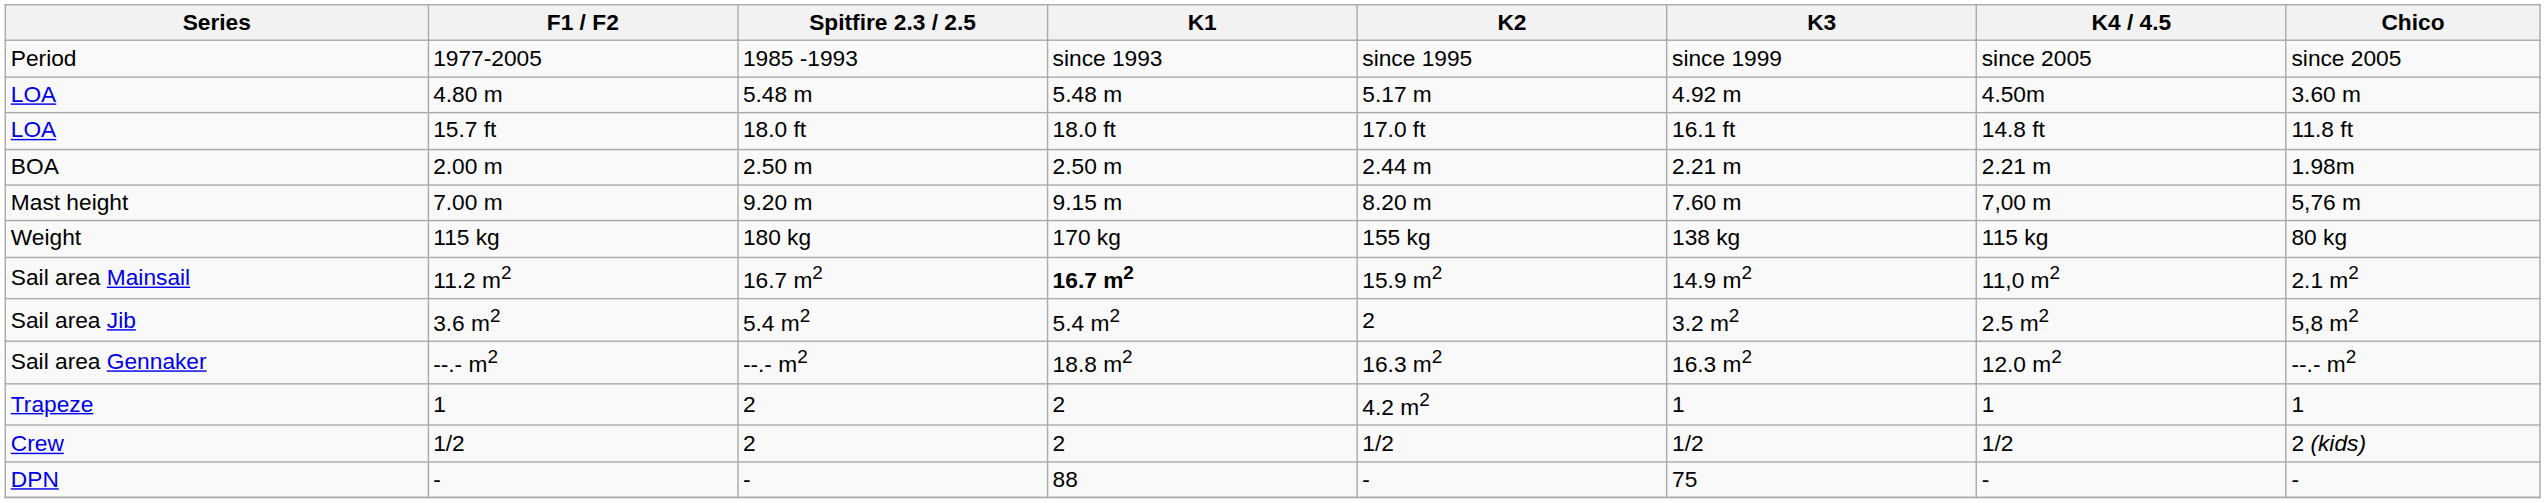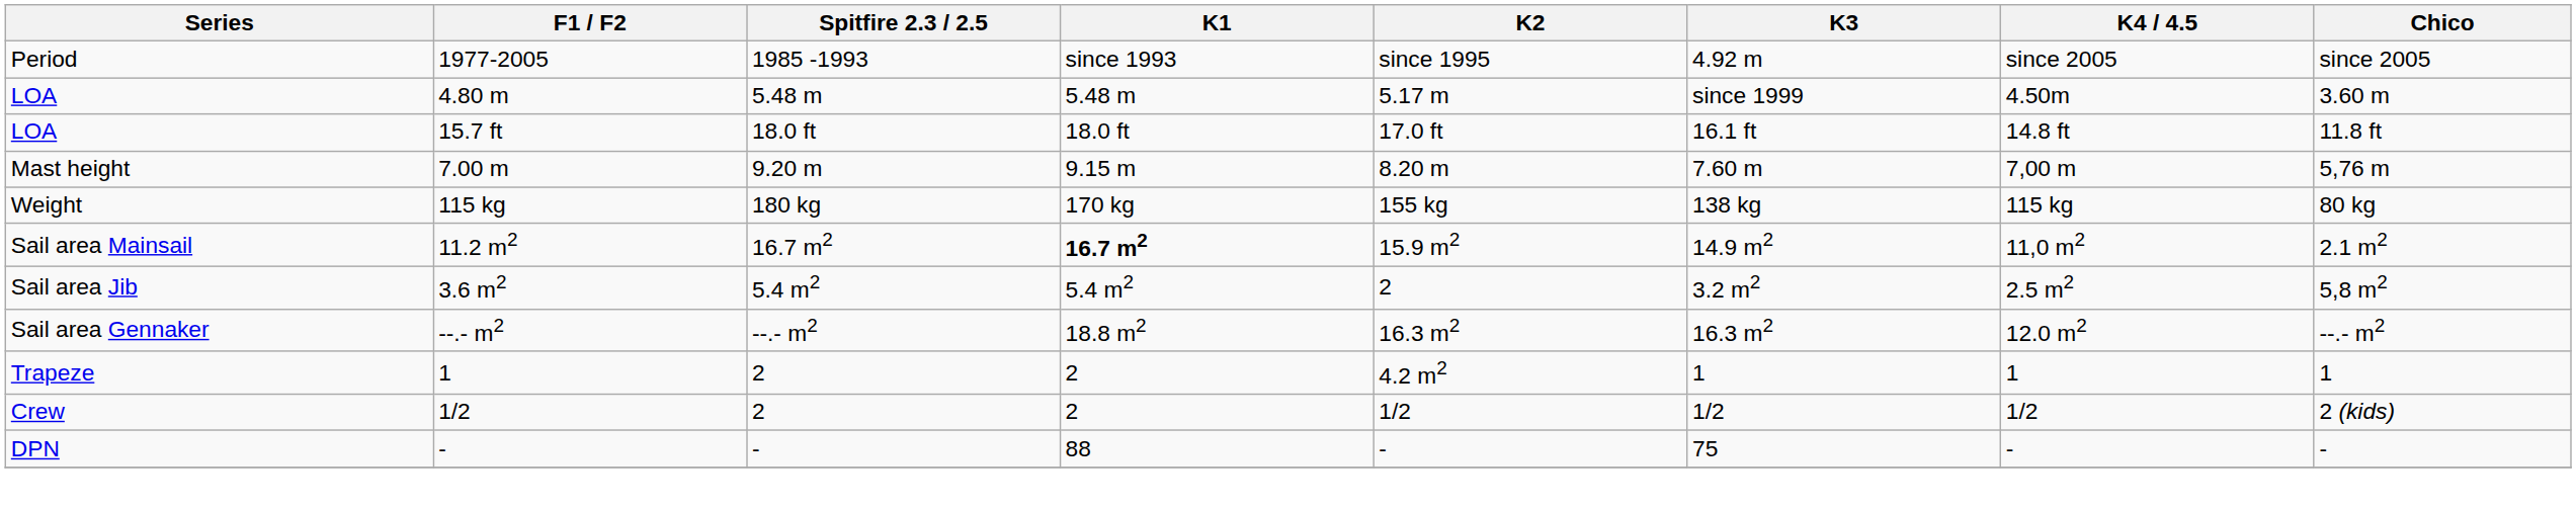 <table class="wikitable"  style='margin: 1em auto; width:90%;'>
 <tr>
 <th width="15%">Series</th>
 <th width="11%"><strong>F1 / F2</strong></th>
 <th width="11%"><strong>Spitfire 2.3 / 2.5</strong></th>
 <th width="11%"><strong>K1</strong></th>
 <th width="11%"><strong>K2</strong></th>
 <th width="11%"><strong>K3</strong></th>
 <th width="11%"><strong>K4 / 4.5</strong></th>
 <th width="9%"><strong>Chico</strong></th>
 </tr>
 <tr ->
 <td>Period</td>
 <td>1977-2005</td>
 <td>1985 -1993</td>
 <td>since 1993</td>
 <td>since 1995</td>
-<td>since 1999</td>
+<td>4.92 m</td>
 <td>since 2005</td>
 <td>since 2005</td>
 </tr>
 <tr ->
 <td><a href='#'>LOA</a></td>
 <td>4.80 m</td>
 <td>5.48 m</td>
 <td>5.48 m</td>
 <td>5.17 m</td>
-<td>4.92 m</td>
+<td>since 1999</td>
 <td>4.50m</td>
 <td>3.60 m</td>
 </tr>
 <tr ->
 <td><a href='#'>LOA</a></td>
 <td>15.7 ft</td>
 <td>18.0 ft</td>
 <td>18.0 ft</td>
 <td>17.0 ft</td>
 <td>16.1 ft</td>
 <td>14.8 ft</td>
 <td>11.8 ft</td>
-</tr>
-<tr ->
-<td>BOA</td>
-<td>2.00 m</td>
-<td>2.50 m</td>
-<td>2.50 m</td>
-<td>2.44 m</td>
-<td>2.21 m</td>
-<td>2.21 m</td>
-<td>1.98m</td>
 </tr>
 <tr ->
 <td>Mast height</td>
 <td>7.00 m</td>
 <td>9.20 m</td>
 <td>9.15 m</td>
 <td>8.20 m</td>
 <td>7.60 m</td>
 <td>7,00 m</td>
 <td>5,76 m</td>
 </tr>
 <tr ->
 <td>Weight</td>
 <td>115 kg</td>
 <td>180 kg</td>
 <td>170 kg</td>
 <td>155 kg</td>
 <td>138 kg</td>
 <td>115 kg</td>
 <td>80 kg</td>
 </tr>
 <tr ->
 <td>Sail area <a href='#'>Mainsail</a></td>
 <td>11.2 m<sup>2</sup></td>
 <td>16.7 m<sup>2</sup></td>
 <td><strong>16.7 m<sup>2</sup></strong></td>
 <td>15.9 m<sup>2</sup></td>
 <td>14.9 m<sup>2</sup></td>
 <td>11,0 m<sup>2</sup></td>
 <td>2.1 m<sup>2</sup></td>
 </tr>
 <tr ->
 <td>Sail area <a href='#'>Jib</a></td>
 <td>3.6 m<sup>2</sup></td>
 <td>5.4 m<sup>2</sup></td>
 <td>5.4 m<sup>2</sup></td>
 <td>2</td>
 <td>3.2 m<sup>2</sup></td>
 <td>2.5 m<sup>2</sup></td>
 <td>5,8 m<sup>2</sup></td>
 </tr>
 <tr ->
 <td>Sail area <a href='#'>Gennaker</a></td>
 <td>--.- m<sup>2</sup></td>
 <td>--.- m<sup>2</sup></td>
 <td>18.8 m<sup>2</sup></td>
 <td>16.3 m<sup>2</sup></td>
 <td>16.3 m<sup>2</sup></td>
 <td>12.0 m<sup>2</sup></td>
 <td>--.- m<sup>2</sup></td>
 </tr>
 <tr ->
 <td><a href='#'>Trapeze</a></td>
 <td>1</td>
 <td>2</td>
 <td>2</td>
 <td>4.2 m<sup>2</sup></td>
 <td>1</td>
 <td>1</td>
 <td>1</td>
 </tr>
 <tr ->
 <td><a href='#'>Crew</a></td>
 <td>1/2</td>
 <td>2</td>
 <td>2</td>
 <td>1/2</td>
 <td>1/2</td>
 <td>1/2</td>
 <td>2 <em>(kids)</em></td>
 </tr>
 <tr ->
 <td><a href='#'>DPN</a></td>
 <td>-</td>
 <td>-</td>
 <td>88</td>
 <td>-</td>
 <td>75</td>
 <td>-</td>
 <td>-</td>
 </tr>
 <tr ->
 </tr>
 </table>
